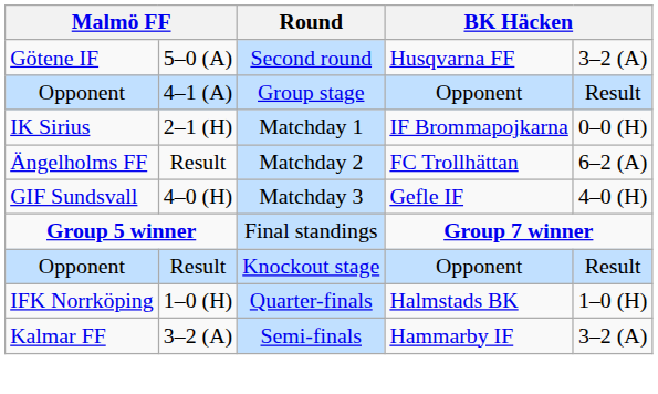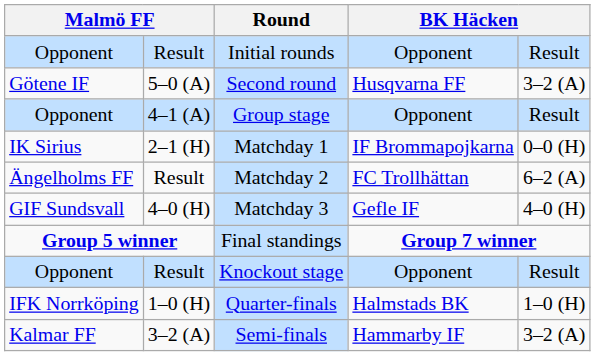 <table class="wikitable" style="text-align: center;">
 <tr>
 <th colspan=2><a href='#'>Malmö FF</a></th>
 <th>Round</th>
 <th colspan=2><a href='#'>BK Häcken</a></th>
+</tr>
+<tr style="background:#c1e0ff;">
+<td>Opponent</td>
+<td>Result</td>
+<td>Initial rounds</td>
+<td>Opponent</td>
+<td>Result</td>
 </tr>
 <tr>
 <td align=left><a href='#'>Götene IF</a></td>
 <td>5–0 (A)</td>
 <td style="background:#c1e0ff;"><a href='#'>Second round</a></td>
 <td align=left><a href='#'>Husqvarna FF</a></td>
 <td>3–2 (A)</td>
 </tr>
 <tr style="background:#c1e0ff;">
 <td>Opponent</td>
 <td>4–1 (A)</td>
 <td><a href='#'>Group stage</a></td>
 <td>Opponent</td>
 <td>Result</td>
 </tr>
 <tr>
 <td align=left><a href='#'>IK Sirius</a></td>
 <td>2–1 (H)</td>
 <td style="background:#c1e0ff;">Matchday 1</td>
 <td align=left><a href='#'>IF Brommapojkarna</a></td>
 <td>0–0 (H)</td>
 </tr>
 <tr>
 <td align=left><a href='#'>Ängelholms FF</a></td>
 <td>Result</td>
 <td style="background:#c1e0ff;">Matchday 2</td>
 <td align=left><a href='#'>FC Trollhättan</a></td>
 <td>6–2 (A)</td>
 </tr>
 <tr>
 <td align=left><a href='#'>GIF Sundsvall</a></td>
 <td>4–0 (H)</td>
 <td style="background:#c1e0ff;">Matchday 3</td>
 <td align=left><a href='#'>Gefle IF</a></td>
 <td>4–0 (H)</td>
 </tr>
 <tr>
 <td colspan="2" style="text-align:center; vertical-align:top;"><strong><a href='#'>Group 5 winner</a></strong><br></td>
 <td style="background:#c1e0ff">Final standings</td>
 <td colspan="2" style="text-align:center; vertical-align:top;"><strong><a href='#'>Group 7 winner</a></strong><br></td>
 </tr>
 <tr style="background:#c1e0ff;">
 <td>Opponent</td>
 <td>Result</td>
 <td><a href='#'>Knockout stage</a></td>
 <td>Opponent</td>
 <td>Result</td>
 </tr>
 <tr>
 <td align=left><a href='#'>IFK Norrköping</a></td>
 <td>1–0 (H)</td>
 <td style="background:#c1e0ff;"><a href='#'>Quarter-finals</a></td>
 <td align=left><a href='#'>Halmstads BK</a></td>
 <td>1–0 (H)</td>
 </tr>
 <tr>
 <td align=left><a href='#'>Kalmar FF</a></td>
 <td>3–2 (A)</td>
 <td style="background:#c1e0ff;"><a href='#'>Semi-finals</a></td>
 <td align=left><a href='#'>Hammarby IF</a></td>
 <td>3–2 (A)</td>
 </tr>
 </table>
